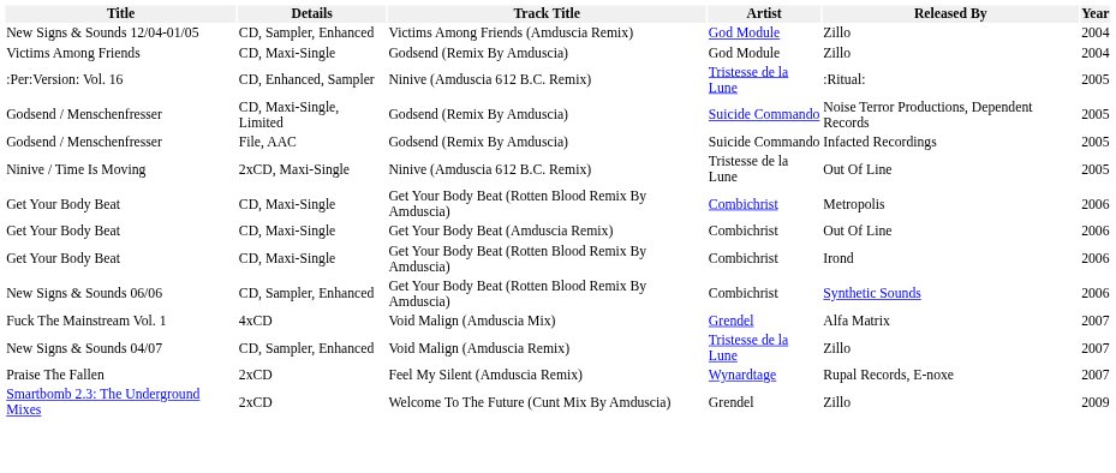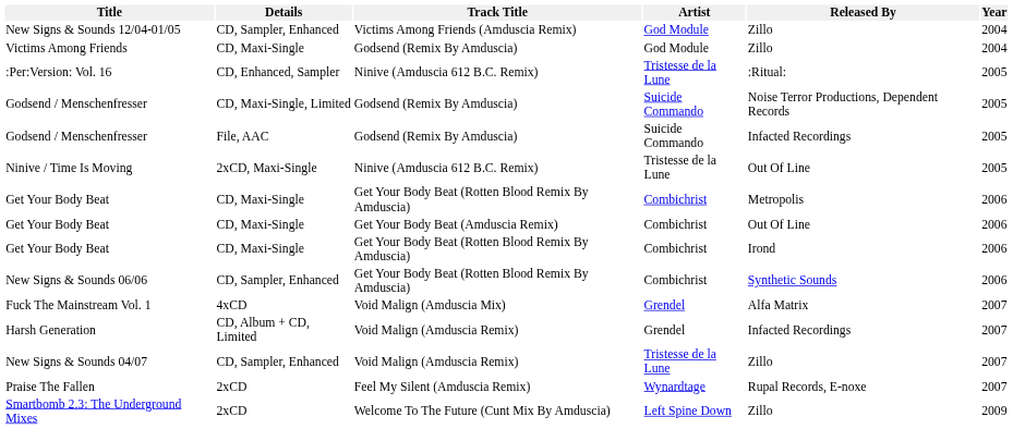 <table>
 <tr style="text-align:center; background:#f0f0f0;">
 <td><strong>Title</strong></td>
 <td><strong>Details</strong></td>
 <td><strong>Track Title</strong></td>
 <td><strong>Artist</strong></td>
 <td><strong>Released By</strong></td>
 <td><strong>Year</strong></td>
 </tr>
 <tr>
 <td>New Signs & Sounds 12/04-01/05</td>
 <td>CD, Sampler, Enhanced</td>
 <td>Victims Among Friends (Amduscia Remix)</td>
 <td><a href='#'>God Module</a></td>
 <td>Zillo</td>
 <td>2004</td>
 </tr>
 <tr>
 <td>Victims Among Friends</td>
 <td>CD, Maxi-Single</td>
 <td>Godsend (Remix By Amduscia)</td>
 <td>God Module</td>
 <td>Zillo</td>
 <td>2004</td>
 </tr>
 <tr>
 <td>:Per:Version: Vol. 16</td>
 <td>CD, Enhanced, Sampler</td>
 <td>Ninive (Amduscia 612 B.C. Remix)</td>
 <td><a href='#'>Tristesse de la Lune</a></td>
 <td>:Ritual:</td>
 <td>2005</td>
 </tr>
 <tr>
 <td>Godsend / Menschenfresser</td>
 <td>CD, Maxi-Single, Limited</td>
 <td>Godsend (Remix By Amduscia)</td>
 <td><a href='#'>Suicide Commando</a></td>
 <td>Noise Terror Productions, Dependent Records</td>
 <td>2005</td>
 </tr>
 <tr>
 <td>Godsend / Menschenfresser</td>
 <td>File, AAC</td>
 <td>Godsend (Remix By Amduscia)</td>
 <td>Suicide Commando</td>
 <td>Infacted Recordings</td>
 <td>2005</td>
 </tr>
 <tr>
 <td>Ninive / Time Is Moving</td>
 <td>2xCD, Maxi-Single</td>
 <td>Ninive (Amduscia 612 B.C. Remix)</td>
 <td>Tristesse de la Lune</td>
 <td>Out Of Line</td>
 <td>2005</td>
 </tr>
 <tr>
 <td>Get Your Body Beat</td>
 <td>CD, Maxi-Single</td>
 <td>Get Your Body Beat (Rotten Blood Remix By Amduscia)</td>
 <td><a href='#'>Combichrist</a></td>
 <td>Metropolis</td>
 <td>2006</td>
 </tr>
 <tr>
 <td>Get Your Body Beat</td>
 <td>CD, Maxi-Single</td>
 <td>Get Your Body Beat (Amduscia Remix)</td>
 <td>Combichrist</td>
 <td>Out Of Line</td>
 <td>2006</td>
 </tr>
 <tr>
 <td>Get Your Body Beat</td>
 <td>CD, Maxi-Single</td>
 <td>Get Your Body Beat (Rotten Blood Remix By Amduscia)</td>
 <td>Combichrist</td>
 <td>Irond</td>
 <td>2006</td>
 </tr>
 <tr>
 <td>New Signs & Sounds 06/06</td>
 <td>CD, Sampler, Enhanced</td>
 <td>Get Your Body Beat (Rotten Blood Remix By Amduscia)</td>
 <td>Combichrist</td>
 <td><a href='#'>Synthetic Sounds</a></td>
 <td>2006</td>
 </tr>
 <tr>
 <td>Fuck The Mainstream Vol. 1</td>
 <td>4xCD</td>
 <td>Void Malign (Amduscia Mix)</td>
 <td><a href='#'>Grendel</a></td>
 <td>Alfa Matrix</td>
 <td>2007</td>
 </tr>
 <tr>
+<td>Harsh Generation</td>
+<td>CD, Album + CD, Limited</td>
+<td>Void Malign (Amduscia Remix)</td>
+<td>Grendel</td>
+<td>Infacted Recordings</td>
+<td>2007</td>
+</tr>
+<tr>
 <td>New Signs & Sounds 04/07</td>
 <td>CD, Sampler, Enhanced</td>
 <td>Void Malign (Amduscia Remix)</td>
 <td><a href='#'>Tristesse de la Lune</a></td>
 <td>Zillo</td>
 <td>2007</td>
 </tr>
 <tr>
 <td>Praise The Fallen</td>
 <td>2xCD</td>
 <td>Feel My Silent (Amduscia Remix)</td>
 <td><a href='#'>Wynardtage</a></td>
 <td>Rupal Records, E-noxe</td>
 <td>2007</td>
 </tr>
 <tr>
 <td><a href='#'>Smartbomb 2.3: The Underground Mixes</a></td>
 <td>2xCD</td>
 <td>Welcome To The Future (Cunt Mix By Amduscia)</td>
-<td>Grendel</td>
+<td><a href='#'>Left Spine Down</a></td>
 <td>Zillo</td>
 <td>2009</td>
 </tr>
 <tr>
 <td></td>
 </tr>
 </table>
